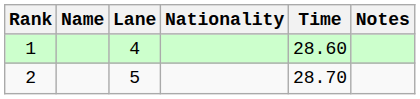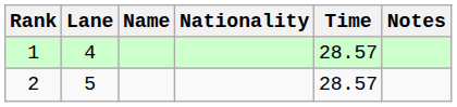 <table class="wikitable sortable" style="text-align:center">
 <tr>
 <th>Rank</th>
+<th>Lane</th>
 <th>Name</th>
-<th>Lane</th>
 <th>Nationality</th>
 <th>Time</th>
 <th>Notes</th>
 </tr>
 <tr bgcolor=ccffcc>
 <td>1</td>
-<td align=left></td>
 <td>4</td>
 <td align=left></td>
-<td>28.60</td>
+<td align=left></td>
+<td>28.57</td>
 <td><strong></strong></td>
 </tr>
 <tr>
 <td>2</td>
-<td align=left></td>
 <td>5</td>
 <td align=left></td>
-<td>28.70</td>
+<td align=left></td>
+<td>28.57</td>
 <td></td>
 </tr>
 </table>
